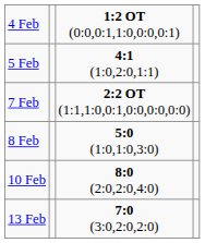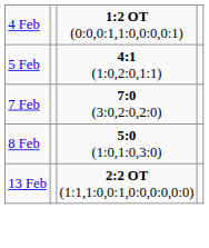 <table bgcolor="#f9f9f9" cellpadding="3" cellspacing="0" border="1" style="font-size: 95%; border: gray solid 1px; border-collapse: collapse; background: #f9f9f9;">
 <tr>
 <td><a href='#'>4 Feb</a></td>
 <td></td>
 <td align="center"><strong>1:2 OT</strong><br>(0:0,0:1,1:0,0:0,0:1)</td>
 <td></td>
 </tr>
 <tr>
 <td><a href='#'>5 Feb</a></td>
 <td></td>
 <td align="center"><strong>4:1</strong><br>(1:0,2:0,1:1)</td>
 <td></td>
 </tr>
 <tr>
 <td><a href='#'>7 Feb</a></td>
 <td></td>
-<td align="center"><strong>2:2 OT</strong><br>(1:1,1:0,0:1,0:0,0:0,0:0)</td>
+<td align="center"><strong>7:0</strong><br>(3:0,2:0,2:0)</td>
 <td></td>
 </tr>
 <tr>
 <td><a href='#'>8 Feb</a></td>
 <td></td>
 <td align="center"><strong>5:0</strong><br>(1:0,1:0,3:0)</td>
 <td></td>
 </tr>
 <tr>
-<td><a href='#'>10 Feb</a></td>
-<td></td>
-<td align="center"><strong>8:0</strong><br>(2:0,2:0,4:0)</td>
-<td></td>
-</tr>
-<tr>
 <td><a href='#'>13 Feb</a></td>
 <td></td>
-<td align="center"><strong>7:0</strong><br>(3:0,2:0,2:0)</td>
+<td align="center"><strong>2:2 OT</strong><br>(1:1,1:0,0:1,0:0,0:0,0:0)</td>
 <td></td>
 </tr>
 </table>
